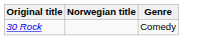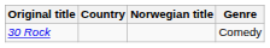 <table class="wikitable">
 <tr>
 <th>Original title</th>
+<th>Country</th>
 <th>Norwegian title</th>
 <th>Genre</th>
 </tr>
 <tr>
 <td><em><a href='#'>30 Rock</a></em></td>
 <td></td>
+<td></td>
 <td>Comedy</td>
 </tr>
 </table>
